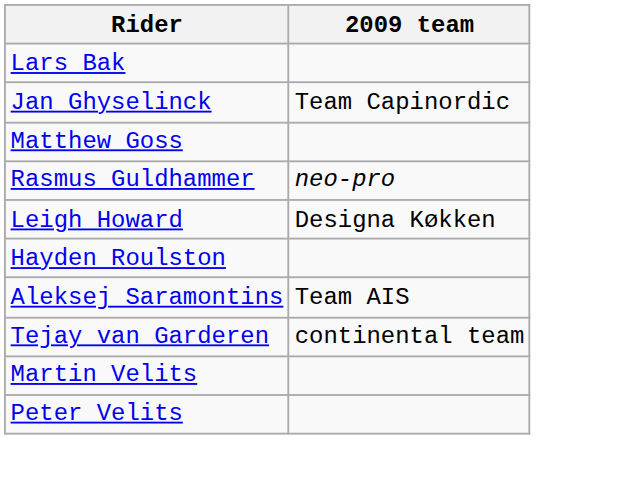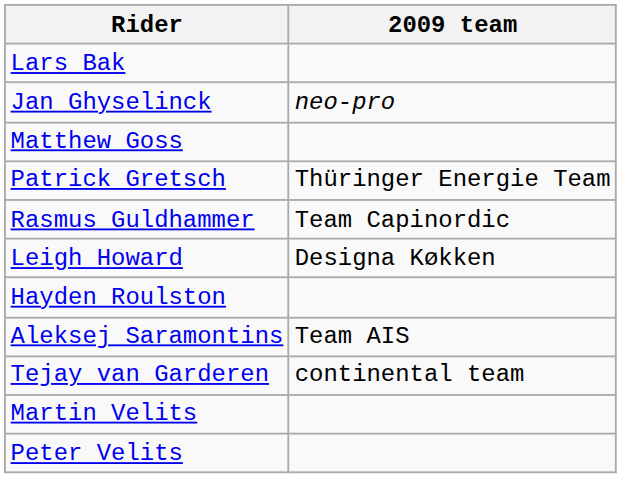 <table class="wikitable">
 <tr>
 <th>Rider</th>
 <th>2009 team</th>
 </tr>
 <tr>
 <td><a href='#'>Lars Bak</a></td>
 <td></td>
 </tr>
 <tr>
 <td><a href='#'>Jan Ghyselinck</a></td>
-<td>Team Capinordic</td>
+<td><em>neo-pro</em></td>
 </tr>
 <tr>
 <td><a href='#'>Matthew Goss</a></td>
 <td></td>
 </tr>
 <tr>
+<td><a href='#'>Patrick Gretsch</a></td>
+<td>Thüringer Energie Team</td>
+</tr>
+<tr>
 <td><a href='#'>Rasmus Guldhammer</a></td>
-<td><em>neo-pro</em></td>
+<td>Team Capinordic</td>
 </tr>
 <tr>
 <td><a href='#'>Leigh Howard</a></td>
 <td>Designa Køkken</td>
 </tr>
 <tr>
 <td><a href='#'>Hayden Roulston</a></td>
 <td></td>
 </tr>
 <tr>
 <td><a href='#'>Aleksej Saramontins</a></td>
 <td>Team AIS</td>
 </tr>
 <tr>
 <td><a href='#'>Tejay van Garderen</a></td>
 <td> continental team</td>
 </tr>
 <tr>
 <td><a href='#'>Martin Velits</a></td>
 <td></td>
 </tr>
 <tr>
 <td><a href='#'>Peter Velits</a></td>
 <td></td>
 </tr>
 </table>
